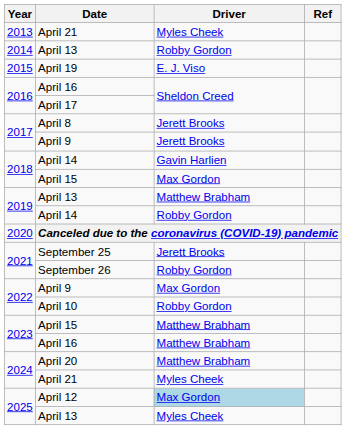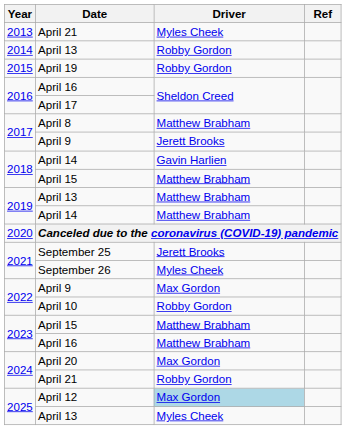 <table class="wikitable" style="font-size: 95%;">
 <tr>
 <th>Year</th>
 <th>Date</th>
 <th>Driver</th>
 <th>Ref</th>
 </tr>
 <tr>
 <td><a href='#'>2013</a></td>
 <td>April 21</td>
 <td> <a href='#'>Myles Cheek</a></td>
 <td></td>
 </tr>
 <tr>
 <td><a href='#'>2014</a></td>
 <td>April 13</td>
 <td> <a href='#'>Robby Gordon</a></td>
 <td></td>
 </tr>
 <tr>
 <td><a href='#'>2015</a></td>
 <td>April 19</td>
-<td> <a href='#'>E. J. Viso</a></td>
+<td> <a href='#'>Robby Gordon</a></td>
 <td></td>
 </tr>
 <tr>
 <td rowspan=2><a href='#'>2016</a></td>
 <td>April 16</td>
 <td rowspan=2> <a href='#'>Sheldon Creed</a></td>
 <td rowspan=2></td>
 </tr>
 <tr>
 <td>April 17</td>
 </tr>
 <tr>
 <td rowspan=2><a href='#'>2017</a></td>
 <td>April 8</td>
-<td> <a href='#'>Jerett Brooks</a></td>
+<td> <a href='#'>Matthew Brabham</a></td>
 <td></td>
 </tr>
 <tr>
 <td>April 9</td>
 <td> <a href='#'>Jerett Brooks</a></td>
 <td></td>
 </tr>
 <tr>
 <td rowspan=2><a href='#'>2018</a></td>
 <td>April 14</td>
 <td> <a href='#'>Gavin Harlien</a></td>
 <td></td>
 </tr>
 <tr>
 <td>April 15</td>
-<td> <a href='#'>Max Gordon</a></td>
+<td> <a href='#'>Matthew Brabham</a></td>
 <td></td>
 </tr>
 <tr>
 <td rowspan=2><a href='#'>2019</a></td>
 <td>April 13</td>
 <td> <a href='#'>Matthew Brabham</a></td>
 <td></td>
 </tr>
 <tr>
 <td>April 14</td>
-<td> <a href='#'>Robby Gordon</a></td>
+<td> <a href='#'>Matthew Brabham</a></td>
 <td></td>
 </tr>
 <tr>
 <td><a href='#'>2020</a></td>
 <th ! colspan="3"><em>Canceled due to the <a href='#'>coronavirus (COVID-19) pandemic</a></em></th>
 </tr>
 <tr>
 <td rowspan=2><a href='#'>2021</a></td>
 <td>September 25</td>
 <td> <a href='#'>Jerett Brooks</a></td>
 <td></td>
 </tr>
 <tr>
 <td>September 26</td>
-<td> <a href='#'>Robby Gordon</a></td>
+<td> <a href='#'>Myles Cheek</a></td>
 <td></td>
 </tr>
 <tr>
 <td rowspan=2><a href='#'>2022</a></td>
 <td>April 9</td>
 <td> <a href='#'>Max Gordon</a></td>
 <td></td>
 </tr>
 <tr>
 <td>April 10</td>
 <td> <a href='#'>Robby Gordon</a></td>
 <td></td>
 </tr>
 <tr>
 <td rowspan=2><a href='#'>2023</a></td>
 <td>April 15</td>
 <td> <a href='#'>Matthew Brabham</a></td>
 <td></td>
 </tr>
 <tr>
 <td>April 16</td>
 <td> <a href='#'>Matthew Brabham</a></td>
 <td></td>
 </tr>
 <tr>
 <td rowspan=2><a href='#'>2024</a></td>
 <td>April 20</td>
-<td> <a href='#'>Matthew Brabham</a></td>
+<td> <a href='#'>Max Gordon</a></td>
 <td></td>
 </tr>
 <tr>
 <td>April 21</td>
-<td> <a href='#'>Myles Cheek</a></td>
+<td> <a href='#'>Robby Gordon</a></td>
 <td></td>
 </tr>
 <tr>
 <td rowspan=2><a href='#'>2025</a></td>
 <td>April 12</td>
 <td style="background: lightblue;"> <a href='#'>Max Gordon</a></td>
 <td></td>
 </tr>
 <tr>
 <td>April 13</td>
 <td> <a href='#'>Myles Cheek</a></td>
 <td></td>
 </tr>
 </table>
